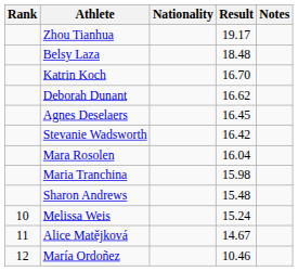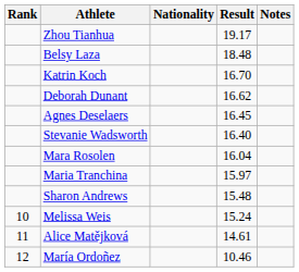 <table class="wikitable sortable" style="text-align:center">
 <tr>
 <th>Rank</th>
 <th>Athlete</th>
 <th>Nationality</th>
 <th>Result</th>
 <th>Notes</th>
 </tr>
 <tr>
 <td></td>
 <td align=left><a href='#'>Zhou Tianhua</a></td>
 <td align=left></td>
 <td>19.17</td>
 <td></td>
 </tr>
 <tr>
 <td></td>
 <td align=left><a href='#'>Belsy Laza</a></td>
 <td align=left></td>
 <td>18.48</td>
 <td></td>
 </tr>
 <tr>
 <td></td>
 <td align=left><a href='#'>Katrin Koch</a></td>
 <td align=left></td>
 <td>16.70</td>
 <td></td>
 </tr>
 <tr>
 <td></td>
 <td align=left><a href='#'>Deborah Dunant</a></td>
 <td align=left></td>
 <td>16.62</td>
 <td></td>
 </tr>
 <tr>
 <td></td>
 <td align=left><a href='#'>Agnes Deselaers</a></td>
 <td align=left></td>
 <td>16.45</td>
 <td></td>
 </tr>
 <tr>
 <td></td>
 <td align=left><a href='#'>Stevanie Wadsworth</a></td>
 <td align=left></td>
-<td>16.42</td>
+<td>16.40</td>
 <td></td>
 </tr>
 <tr>
 <td></td>
 <td align=left><a href='#'>Mara Rosolen</a></td>
 <td align=left></td>
 <td>16.04</td>
 <td></td>
 </tr>
 <tr>
 <td></td>
 <td align=left><a href='#'>Maria Tranchina</a></td>
 <td align=left></td>
-<td>15.98</td>
+<td>15.97</td>
 <td></td>
 </tr>
 <tr>
 <td></td>
 <td align=left><a href='#'>Sharon Andrews</a></td>
 <td align=left></td>
 <td>15.48</td>
 <td></td>
 </tr>
 <tr>
 <td>10</td>
 <td align=left><a href='#'>Melissa Weis</a></td>
 <td align=left></td>
 <td>15.24</td>
 <td></td>
 </tr>
 <tr>
 <td>11</td>
 <td align=left><a href='#'>Alice Matějková</a></td>
 <td align=left></td>
-<td>14.67</td>
+<td>14.61</td>
 <td></td>
 </tr>
 <tr>
 <td>12</td>
 <td align=left><a href='#'>María Ordoñez</a></td>
 <td align=left></td>
 <td>10.46</td>
 <td></td>
 </tr>
 </table>
